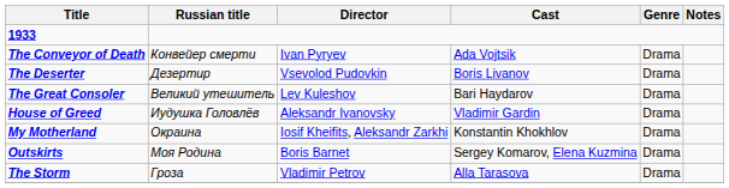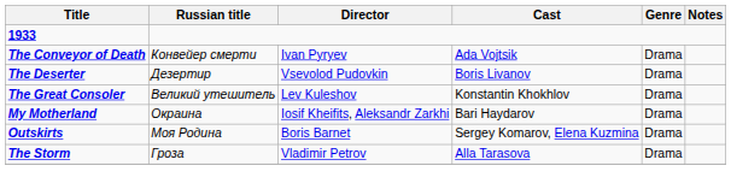 <table class="wikitable">
 <tr>
 <th>Title</th>
 <th>Russian title</th>
 <th>Director</th>
 <th>Cast</th>
 <th>Genre</th>
 <th>Notes</th>
 </tr>
 <tr>
 <td><strong><a href='#'>1933</a></strong></td>
 </tr>
 <tr>
 <td><strong><em><a href='#'>The Conveyor of Death</a></em></strong></td>
 <td><em>Конвейер смерти</em></td>
 <td><a href='#'>Ivan Pyryev</a></td>
 <td><a href='#'>Ada Vojtsik</a></td>
 <td>Drama</td>
 <td></td>
 </tr>
 <tr>
 <td><strong><em><a href='#'>The Deserter</a></em></strong></td>
 <td><em>Дезертир</em></td>
 <td><a href='#'>Vsevolod Pudovkin</a></td>
 <td><a href='#'>Boris Livanov</a></td>
 <td>Drama</td>
 <td></td>
 </tr>
 <tr>
 <td><strong><em><a href='#'>The Great Consoler</a></em></strong></td>
 <td><em>Великий утешитель</em></td>
 <td><a href='#'>Lev Kuleshov</a></td>
-<td>Bari Haydarov</td>
-<td>Drama</td>
-<td></td>
-</tr>
-<tr>
-<td><strong><em><a href='#'>House of Greed</a></em></strong></td>
-<td><em>Иудушка Головлёв</em></td>
-<td><a href='#'>Aleksandr Ivanovsky</a></td>
-<td><a href='#'>Vladimir Gardin</a></td>
+<td>Konstantin Khokhlov</td>
 <td>Drama</td>
 <td></td>
 </tr>
 <tr>
 <td><strong><em><a href='#'>My Motherland</a></em></strong></td>
 <td><em>Окраина</em></td>
 <td><a href='#'>Iosif Kheifits</a>, <a href='#'>Aleksandr Zarkhi</a></td>
-<td>Konstantin Khokhlov</td>
+<td>Bari Haydarov</td>
 <td>Drama</td>
 <td></td>
 </tr>
 <tr>
 <td><strong><em><a href='#'>Outskirts</a></em></strong></td>
 <td><em>Моя Родина</em></td>
 <td><a href='#'>Boris Barnet</a></td>
 <td>Sergey Komarov, <a href='#'>Elena Kuzmina</a></td>
 <td>Drama</td>
 <td></td>
 </tr>
 <tr>
 <td><strong><em><a href='#'>The Storm</a></em></strong></td>
 <td><em>Гроза</em></td>
 <td><a href='#'>Vladimir Petrov</a></td>
 <td><a href='#'>Alla Tarasova</a></td>
 <td>Drama</td>
 <td></td>
 </tr>
 <tr>
 </tr>
 </table>
